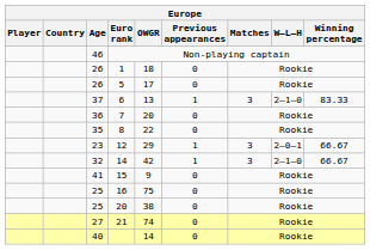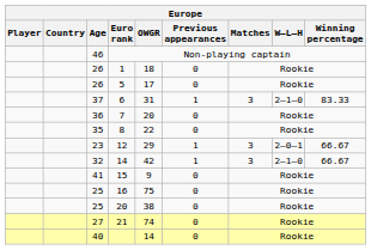 <table class="wikitable sortable" style="text-align:center">
 <tr>
 <th colspan=9>Europe</th>
 </tr>
 <tr>
 <th>Player</th>
 <th>Country</th>
 <th>Age</th>
 <th data-sort-type="number">Euro<br>rank</th>
 <th data-sort-type="number">OWGR</th>
 <th data-sort-type="number">Previous<br>appearances</th>
 <th data-sort-type="number">Matches</th>
 <th data-sort-type="number">W–L–H</th>
 <th data-sort-type="number">Winning<br>percentage</th>
 </tr>
 <tr>
 <td align=left></td>
 <td align=left></td>
 <td>46</td>
 <td colspan=6>Non-playing captain</td>
 </tr>
 <tr>
 <td align=left></td>
 <td align=left></td>
 <td>26</td>
 <td>1</td>
 <td>18</td>
 <td>0</td>
 <td colspan=3>Rookie</td>
 </tr>
 <tr>
 <td align=left></td>
 <td align=left></td>
 <td>26</td>
 <td>5</td>
 <td>17</td>
 <td>0</td>
 <td colspan=3>Rookie</td>
 </tr>
 <tr>
 <td align=left></td>
 <td align=left></td>
 <td>37</td>
 <td>6</td>
-<td>13</td>
+<td>31</td>
 <td>1</td>
 <td>3</td>
 <td>2–1–0</td>
 <td>83.33</td>
 </tr>
 <tr>
 <td align=left></td>
 <td align=left></td>
 <td>36</td>
 <td>7</td>
 <td>20</td>
 <td>0</td>
 <td colspan=3>Rookie</td>
 </tr>
 <tr>
 <td align=left></td>
 <td align=left></td>
 <td>35</td>
 <td>8</td>
 <td>22</td>
 <td>0</td>
 <td colspan=3>Rookie</td>
 </tr>
 <tr>
 <td align=left></td>
 <td align=left></td>
 <td>23</td>
 <td>12</td>
 <td>29</td>
 <td>1</td>
 <td>3</td>
 <td>2–0–1</td>
 <td>66.67</td>
 </tr>
 <tr>
 <td align=left></td>
 <td align=left></td>
 <td>32</td>
 <td>14</td>
 <td>42</td>
 <td>1</td>
 <td>3</td>
 <td>2–1–0</td>
 <td>66.67</td>
 </tr>
 <tr>
 <td align=left></td>
 <td align=left></td>
 <td>41</td>
 <td>15</td>
 <td>9</td>
 <td>0</td>
 <td colspan=3>Rookie</td>
 </tr>
 <tr>
 <td align=left></td>
 <td align=left></td>
 <td>25</td>
 <td>16</td>
 <td>75</td>
 <td>0</td>
 <td colspan=3>Rookie</td>
 </tr>
 <tr>
 <td align=left></td>
 <td align=left></td>
 <td>25</td>
 <td>20</td>
 <td>38</td>
 <td>0</td>
 <td colspan=3>Rookie</td>
 </tr>
 <tr style="background:#ffa;">
 <td align=left></td>
 <td align=left></td>
 <td>27</td>
 <td>21</td>
 <td>74</td>
 <td>0</td>
 <td colspan=3>Rookie</td>
 </tr>
 <tr style="background:#ffa;">
 <td align=left></td>
 <td align=left></td>
 <td>40</td>
 <td></td>
 <td>14</td>
 <td>0</td>
 <td colspan=3>Rookie</td>
 </tr>
 </table>
